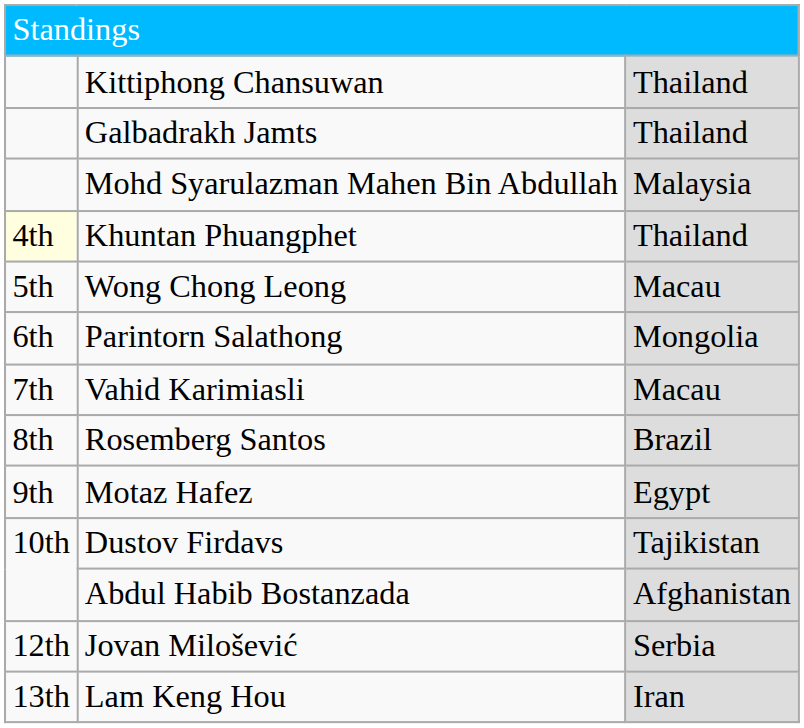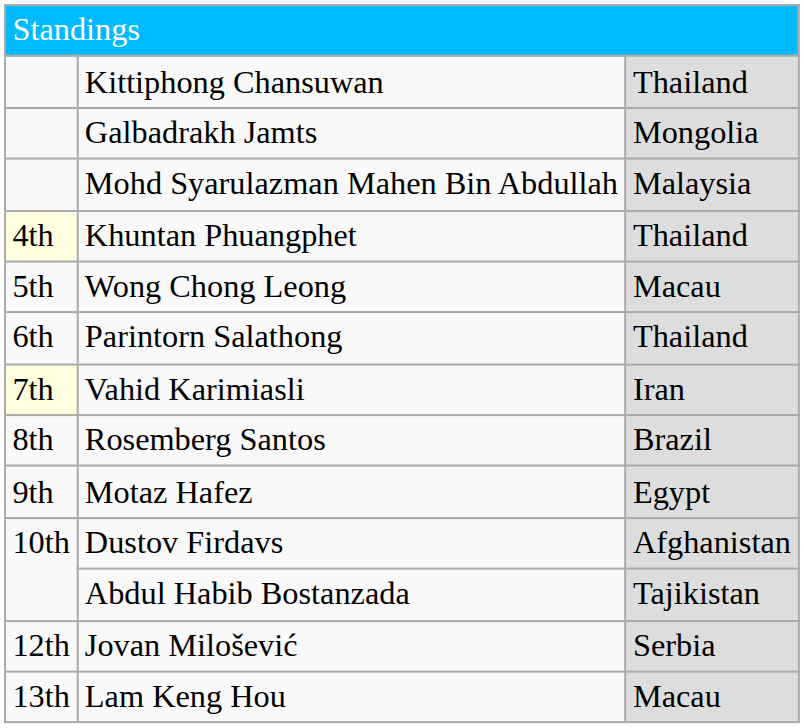 <table class="wikitable">
 <tr>
 <td colspan="3" style="background:#00baff;color:#fff">Standings</td>
 </tr>
 <tr>
 <td></td>
 <td>Kittiphong Chansuwan</td>
 <td style="background:#dddddd"> Thailand</td>
 </tr>
 <tr>
 <td></td>
 <td>Galbadrakh Jamts</td>
-<td style="background:#dddddd"> Thailand</td>
+<td style="background:#dddddd"> Mongolia</td>
 </tr>
 <tr>
 <td></td>
 <td>Mohd Syarulazman Mahen Bin Abdullah</td>
 <td style="background:#dddddd"> Malaysia</td>
 </tr>
 <tr>
 <td style="background: lightyellow;">4th</td>
 <td>Khuntan Phuangphet</td>
 <td style="background:#dddddd"> Thailand</td>
 </tr>
 <tr>
 <td>5th</td>
 <td>Wong Chong Leong</td>
 <td style="background:#dddddd"> Macau</td>
 </tr>
 <tr>
 <td>6th</td>
 <td>Parintorn Salathong</td>
-<td style="background:#dddddd"> Mongolia</td>
+<td style="background:#dddddd"> Thailand</td>
 </tr>
 <tr>
-<td>7th</td>
+<td style="background: lightyellow;">7th</td>
 <td>Vahid Karimiasli</td>
-<td style="background:#dddddd"> Macau</td>
+<td style="background:#dddddd"> Iran</td>
 </tr>
 <tr>
 <td>8th</td>
 <td>Rosemberg Santos</td>
 <td style="background:#dddddd"> Brazil</td>
 </tr>
 <tr>
 <td>9th</td>
 <td>Motaz Hafez</td>
 <td style="background:#dddddd"> Egypt</td>
 </tr>
 <tr>
 <td valign=top rowspan=2>10th</td>
 <td>Dustov Firdavs</td>
-<td style="background:#dddddd"> Tajikistan</td>
+<td style="background:#dddddd"> Afghanistan</td>
 </tr>
 <tr>
 <td>Abdul Habib Bostanzada</td>
-<td style="background:#dddddd"> Afghanistan</td>
+<td style="background:#dddddd"> Tajikistan</td>
 </tr>
 <tr>
 <td>12th</td>
 <td>Jovan Milošević</td>
 <td style="background:#dddddd"> Serbia</td>
 </tr>
 <tr>
 <td>13th</td>
 <td>Lam Keng Hou</td>
-<td style="background:#dddddd"> Iran</td>
+<td style="background:#dddddd"> Macau</td>
 </tr>
 </table>
